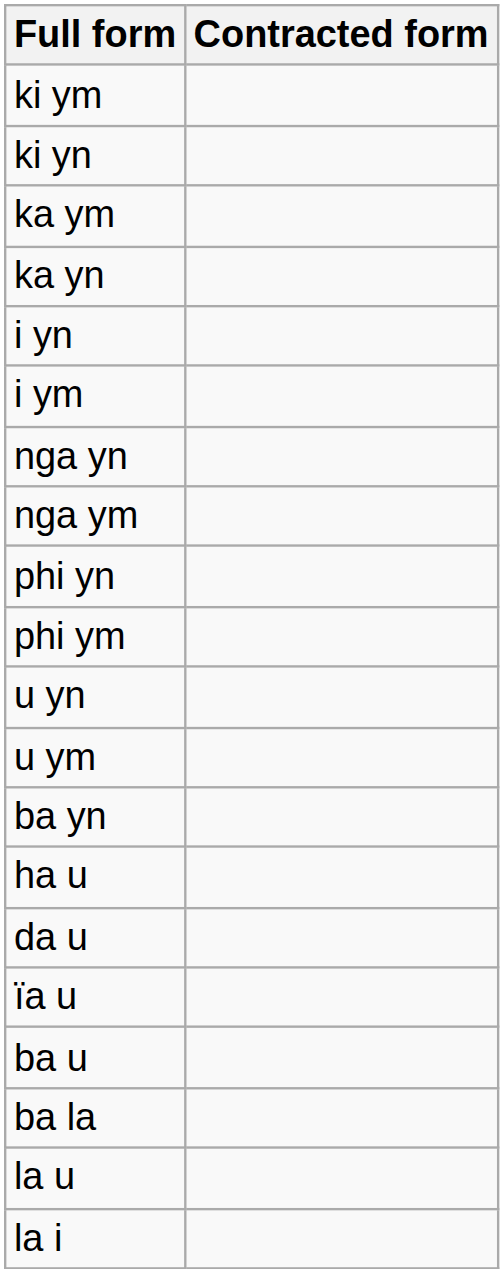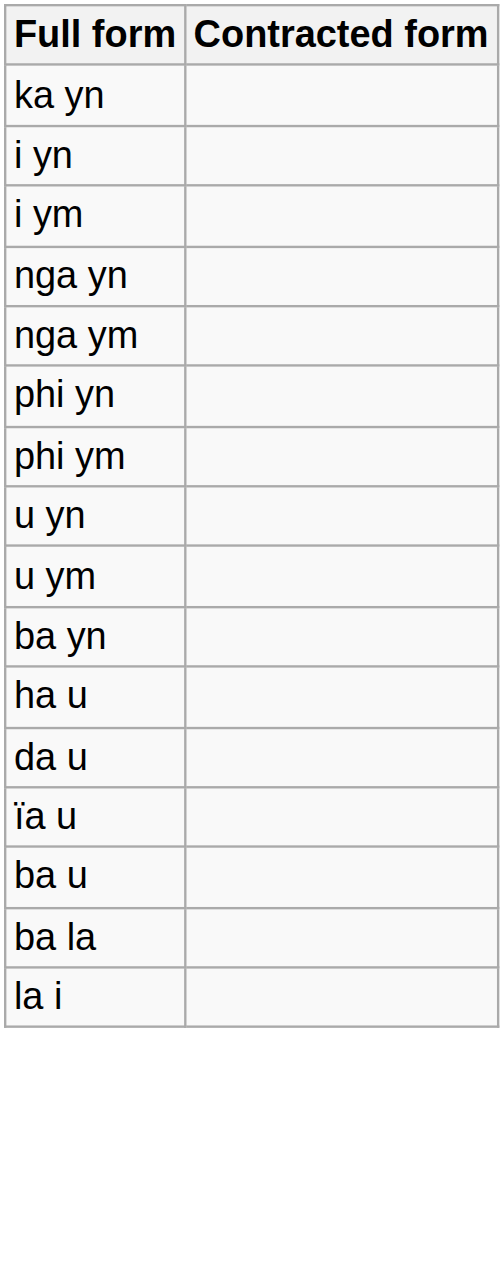 <table class="wikitable">
 <tr>
 <th>Full form</th>
 <th>Contracted form</th>
-</tr>
-<tr>
-<td>ki ym</td>
-<td></td>
-</tr>
-<tr>
-<td>ki yn</td>
-<td></td>
-</tr>
-<tr>
-<td>ka ym</td>
-<td></td>
 </tr>
 <tr>
 <td>ka yn</td>
 <td></td>
 </tr>
 <tr>
 <td>i yn</td>
 <td></td>
 </tr>
 <tr>
 <td>i ym</td>
 <td></td>
 </tr>
 <tr>
 <td>nga yn</td>
 <td></td>
 </tr>
 <tr>
 <td>nga ym</td>
 <td></td>
 </tr>
 <tr>
 <td>phi yn</td>
 <td></td>
 </tr>
 <tr>
 <td>phi ym</td>
 <td></td>
 </tr>
 <tr>
 <td>u yn</td>
 <td></td>
 </tr>
 <tr>
 <td>u ym</td>
 <td></td>
 </tr>
 <tr>
 <td>ba yn</td>
 <td></td>
 </tr>
 <tr>
 <td>ha u</td>
 <td></td>
 </tr>
 <tr>
 <td>da u</td>
 <td></td>
 </tr>
 <tr>
 <td>ïa u</td>
 <td></td>
 </tr>
 <tr>
 <td>ba u</td>
 <td></td>
 </tr>
 <tr>
 <td>ba la</td>
 <td></td>
 </tr>
 <tr>
-<td>la u</td>
-<td></td>
-</tr>
-<tr>
 <td>la i</td>
 <td></td>
 </tr>
 </table>
